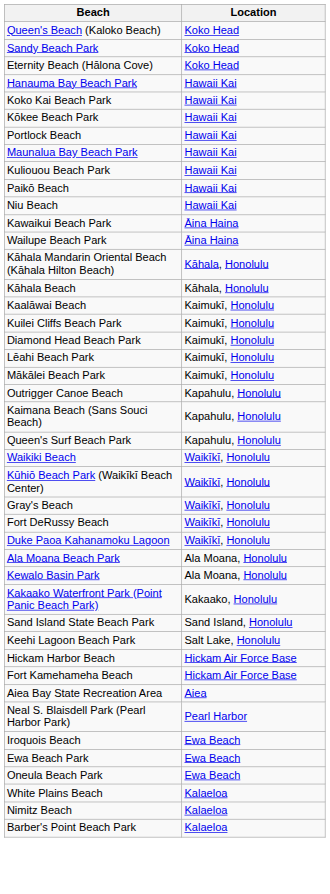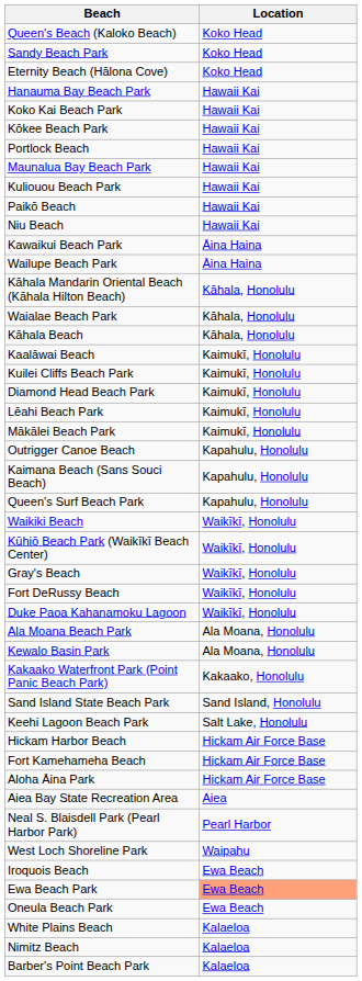 <table class="wikitable sortable collapsible collapsed">
 <tr align="center" bgcolor="#D6D6D6">
 <th width="250"><strong>Beach</strong></th>
 <th width="200"><strong>Location</strong></th>
 </tr>
 <tr>
 <td><a href='#'>Queen's Beach</a> (Kaloko Beach)</td>
 <td><a href='#'>Koko Head</a></td>
 </tr>
 <tr>
 <td><a href='#'>Sandy Beach Park</a></td>
 <td><a href='#'>Koko Head</a></td>
 </tr>
 <tr>
 <td>Eternity Beach (Hālona Cove)</td>
 <td><a href='#'>Koko Head</a></td>
 </tr>
 <tr>
 <td><a href='#'>Hanauma Bay Beach Park</a></td>
 <td><a href='#'>Hawaii Kai</a></td>
 </tr>
 <tr>
 <td>Koko Kai Beach Park</td>
 <td><a href='#'>Hawaii Kai</a></td>
 </tr>
 <tr>
 <td>Kōkee Beach Park</td>
 <td><a href='#'>Hawaii Kai</a></td>
 </tr>
 <tr>
 <td>Portlock Beach</td>
 <td><a href='#'>Hawaii Kai</a></td>
 </tr>
 <tr>
 <td><a href='#'>Maunalua Bay Beach Park</a></td>
 <td><a href='#'>Hawaii Kai</a></td>
 </tr>
 <tr>
 <td>Kuliouou Beach Park</td>
 <td><a href='#'>Hawaii Kai</a></td>
 </tr>
 <tr>
 <td>Paikō Beach</td>
 <td><a href='#'>Hawaii Kai</a></td>
 </tr>
 <tr>
 <td>Niu Beach</td>
 <td><a href='#'>Hawaii Kai</a></td>
 </tr>
 <tr>
 <td>Kawaikui Beach Park</td>
 <td><a href='#'>Āina Haina</a></td>
 </tr>
 <tr>
 <td>Wailupe Beach Park</td>
 <td><a href='#'>Āina Haina</a></td>
 </tr>
 <tr>
 <td>Kāhala Mandarin Oriental Beach (Kāhala Hilton Beach)</td>
 <td><a href='#'>Kāhala</a>, <a href='#'>Honolulu</a></td>
+</tr>
+<tr>
+<td>Waialae Beach Park</td>
+<td>Kāhala, <a href='#'>Honolulu</a></td>
 </tr>
 <tr>
 <td>Kāhala Beach</td>
 <td>Kāhala, <a href='#'>Honolulu</a></td>
 </tr>
 <tr>
 <td>Kaalāwai Beach</td>
 <td>Kaimukī, <a href='#'>Honolulu</a></td>
 </tr>
 <tr>
 <td>Kuilei Cliffs Beach Park</td>
 <td>Kaimukī, <a href='#'>Honolulu</a></td>
 </tr>
 <tr>
 <td>Diamond Head Beach Park</td>
 <td>Kaimukī, <a href='#'>Honolulu</a></td>
 </tr>
 <tr>
 <td>Lēahi Beach Park</td>
 <td>Kaimukī, <a href='#'>Honolulu</a></td>
 </tr>
 <tr>
 <td>Mākālei Beach Park</td>
 <td>Kaimukī, <a href='#'>Honolulu</a></td>
 </tr>
 <tr>
 <td>Outrigger Canoe Beach</td>
 <td>Kapahulu, <a href='#'>Honolulu</a></td>
 </tr>
 <tr>
 <td>Kaimana Beach (Sans Souci Beach)</td>
 <td>Kapahulu, <a href='#'>Honolulu</a></td>
 </tr>
 <tr>
 <td>Queen's Surf Beach Park</td>
 <td>Kapahulu, <a href='#'>Honolulu</a></td>
 </tr>
 <tr>
 <td><a href='#'>Waikiki Beach</a></td>
 <td><a href='#'>Waikīkī</a>, <a href='#'>Honolulu</a></td>
 </tr>
 <tr>
 <td><a href='#'>Kūhiō Beach Park</a> (Waikīkī Beach Center)</td>
 <td><a href='#'>Waikīkī</a>, <a href='#'>Honolulu</a></td>
 </tr>
 <tr>
 <td>Gray's Beach</td>
 <td><a href='#'>Waikīkī</a>, <a href='#'>Honolulu</a></td>
 </tr>
 <tr>
 <td>Fort DeRussy Beach</td>
 <td><a href='#'>Waikīkī</a>, <a href='#'>Honolulu</a></td>
 </tr>
 <tr>
 <td><a href='#'>Duke Paoa Kahanamoku Lagoon</a></td>
 <td><a href='#'>Waikīkī</a>, <a href='#'>Honolulu</a></td>
 </tr>
 <tr>
 <td><a href='#'>Ala Moana Beach Park</a></td>
 <td>Ala Moana, <a href='#'>Honolulu</a></td>
 </tr>
 <tr>
 <td><a href='#'>Kewalo Basin Park</a></td>
 <td>Ala Moana, <a href='#'>Honolulu</a></td>
 </tr>
 <tr>
 <td><a href='#'>Kakaako Waterfront Park (Point Panic Beach Park)</a></td>
 <td>Kakaako, <a href='#'>Honolulu</a></td>
 </tr>
 <tr>
 <td>Sand Island State Beach Park</td>
 <td>Sand Island, <a href='#'>Honolulu</a></td>
 </tr>
 <tr>
 <td>Keehi Lagoon Beach Park</td>
 <td>Salt Lake, <a href='#'>Honolulu</a></td>
 </tr>
 <tr>
 <td>Hickam Harbor Beach</td>
 <td><a href='#'>Hickam Air Force Base</a></td>
 </tr>
 <tr>
 <td>Fort Kamehameha Beach</td>
 <td><a href='#'>Hickam Air Force Base</a></td>
 </tr>
 <tr>
+<td>Aloha Āina Park</td>
+<td><a href='#'>Hickam Air Force Base</a></td>
+</tr>
+<tr>
 <td>Aiea Bay State Recreation Area</td>
 <td><a href='#'>Aiea</a></td>
 </tr>
 <tr>
 <td>Neal S. Blaisdell Park (Pearl Harbor Park)</td>
 <td><a href='#'>Pearl Harbor</a></td>
 </tr>
 <tr>
+<td>West Loch Shoreline Park</td>
+<td><a href='#'>Waipahu</a></td>
+</tr>
+<tr>
 <td>Iroquois Beach</td>
 <td><a href='#'>Ewa Beach</a></td>
 </tr>
 <tr>
 <td>Ewa Beach Park</td>
-<td><a href='#'>Ewa Beach</a></td>
+<td style="background: lightsalmon;"><a href='#'>Ewa Beach</a></td>
 </tr>
 <tr>
 <td>Oneula Beach Park</td>
 <td><a href='#'>Ewa Beach</a></td>
 </tr>
 <tr>
 <td>White Plains Beach</td>
 <td><a href='#'>Kalaeloa</a></td>
 </tr>
 <tr>
 <td>Nimitz Beach</td>
 <td><a href='#'>Kalaeloa</a></td>
 </tr>
 <tr>
 <td>Barber's Point Beach Park</td>
 <td><a href='#'>Kalaeloa</a></td>
 </tr>
 </table>
